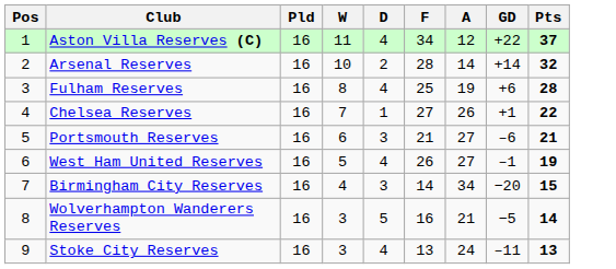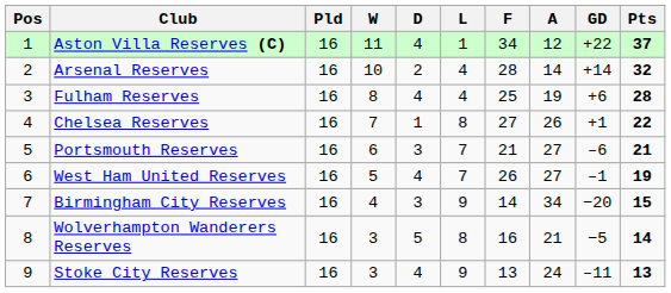 <table class="wikitable" style="text-align:center">
 <tr>
 <th width=30>Pos</th>
 <th width=200>Club</th>
 <th width=30>Pld</th>
 <th width=30>W</th>
 <th width=30>D</th>
+<th width=30>L</th>
 <th width=30>F</th>
 <th width=30>A</th>
 <th width=30>GD</th>
 <th width=30>Pts</th>
 </tr>
 <tr bgcolor=#ccffcc>
 <td>1</td>
 <td align="left"><a href='#'>Aston Villa Reserves</a>  <strong>(C)</strong></td>
 <td>16</td>
 <td>11</td>
 <td>4</td>
+<td>1</td>
 <td>34</td>
 <td>12</td>
 <td>+22</td>
 <td><strong>37</strong></td>
 </tr>
 <tr>
 <td>2</td>
 <td align="left"><a href='#'>Arsenal Reserves</a></td>
 <td>16</td>
 <td>10</td>
 <td>2</td>
+<td>4</td>
 <td>28</td>
 <td>14</td>
 <td>+14</td>
 <td><strong>32</strong></td>
 </tr>
 <tr>
 <td>3</td>
 <td align="left"><a href='#'>Fulham Reserves</a></td>
 <td>16</td>
 <td>8</td>
+<td>4</td>
 <td>4</td>
 <td>25</td>
 <td>19</td>
 <td>+6</td>
 <td><strong>28</strong></td>
 </tr>
 <tr>
 <td>4</td>
 <td align="left"><a href='#'>Chelsea Reserves</a></td>
 <td>16</td>
 <td>7</td>
 <td>1</td>
+<td>8</td>
 <td>27</td>
 <td>26</td>
 <td>+1</td>
 <td><strong>22</strong></td>
 </tr>
 <tr>
 <td>5</td>
 <td align="left"><a href='#'>Portsmouth Reserves</a></td>
 <td>16</td>
 <td>6</td>
 <td>3</td>
+<td>7</td>
 <td>21</td>
 <td>27</td>
 <td>–6</td>
 <td><strong>21</strong></td>
 </tr>
 <tr>
 <td>6</td>
 <td align="left"><a href='#'>West Ham United Reserves</a></td>
 <td>16</td>
 <td>5</td>
 <td>4</td>
+<td>7</td>
 <td>26</td>
 <td>27</td>
 <td>–1</td>
 <td><strong>19</strong></td>
 </tr>
 <tr>
 <td>7</td>
 <td align="left"><a href='#'>Birmingham City Reserves</a></td>
 <td>16</td>
 <td>4</td>
 <td>3</td>
+<td>9</td>
 <td>14</td>
 <td>34</td>
 <td>−20</td>
 <td><strong>15</strong></td>
 </tr>
 <tr>
 <td>8</td>
 <td align="left"><a href='#'>Wolverhampton Wanderers Reserves</a></td>
 <td>16</td>
 <td>3</td>
 <td>5</td>
+<td>8</td>
 <td>16</td>
 <td>21</td>
 <td>−5</td>
 <td><strong>14</strong></td>
 </tr>
 <tr>
 <td>9</td>
 <td align="left"><a href='#'>Stoke City Reserves</a></td>
 <td>16</td>
 <td>3</td>
 <td>4</td>
+<td>9</td>
 <td>13</td>
 <td>24</td>
 <td>–11</td>
 <td><strong>13</strong></td>
 </tr>
 </table>
